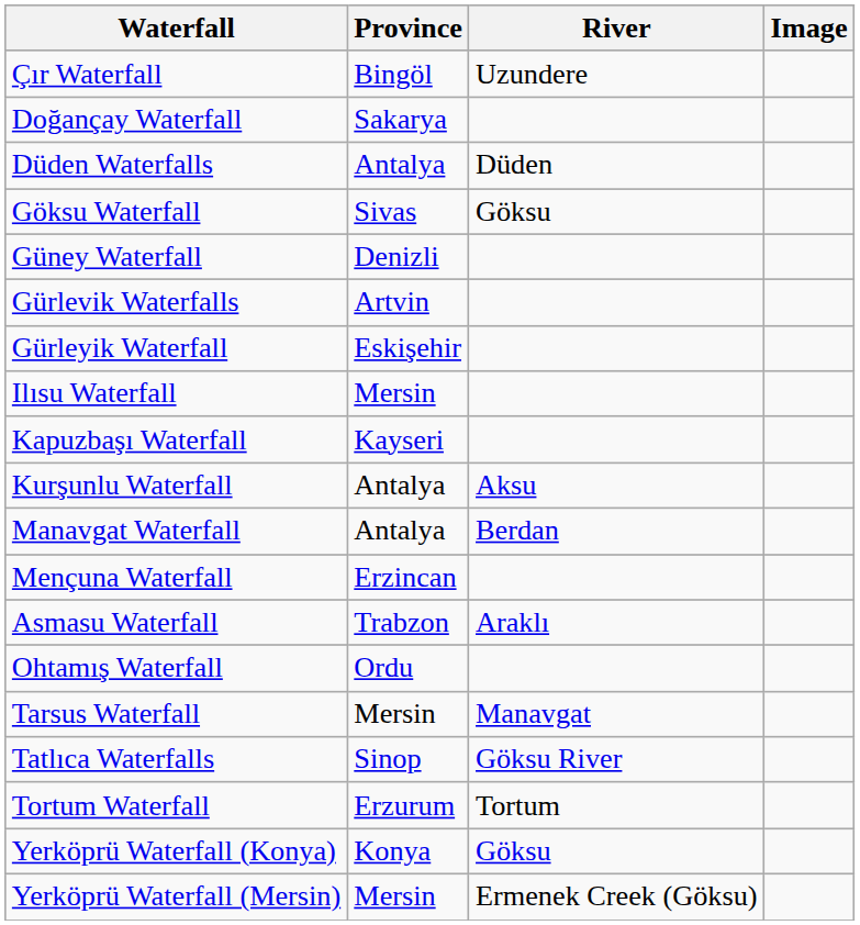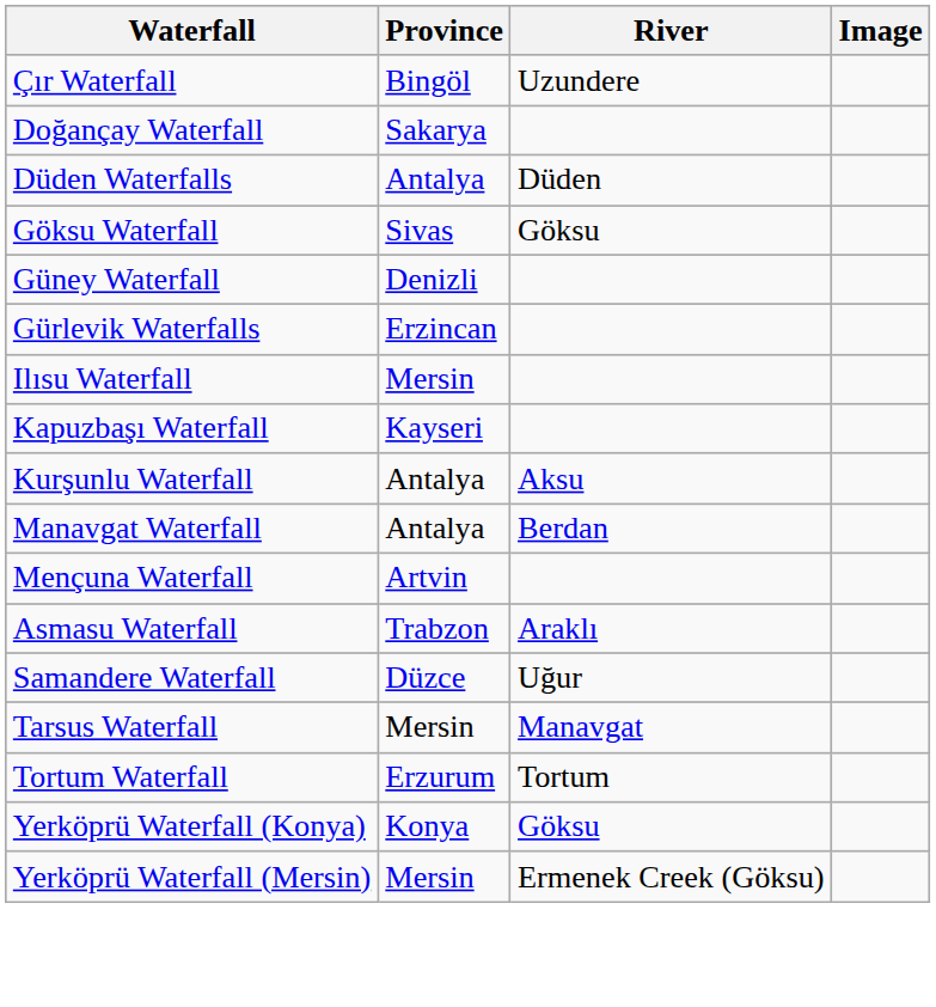 <table class="wikitable sortable">
 <tr>
 <th>Waterfall</th>
 <th>Province</th>
 <th>River</th>
 <th>Image</th>
 </tr>
 <tr>
 <td><a href='#'>Çır Waterfall</a></td>
 <td><a href='#'>Bingöl</a></td>
 <td>Uzundere</td>
 <td></td>
 </tr>
 <tr>
 <td><a href='#'>Doğançay Waterfall</a></td>
 <td><a href='#'>Sakarya</a></td>
 <td></td>
 <td></td>
 </tr>
 <tr>
 <td><a href='#'>Düden Waterfalls</a></td>
 <td><a href='#'>Antalya</a></td>
 <td>Düden</td>
 <td></td>
 </tr>
 <tr>
 <td><a href='#'>Göksu Waterfall</a></td>
 <td><a href='#'>Sivas</a></td>
 <td>Göksu</td>
 <td></td>
 </tr>
 <tr>
 <td><a href='#'>Güney Waterfall</a></td>
 <td><a href='#'>Denizli</a></td>
 <td></td>
 <td></td>
 </tr>
 <tr>
 <td><a href='#'>Gürlevik Waterfalls</a></td>
-<td><a href='#'>Artvin</a></td>
-<td></td>
-<td></td>
-</tr>
-<tr>
-<td><a href='#'>Gürleyik Waterfall</a></td>
-<td><a href='#'>Eskişehir</a></td>
+<td><a href='#'>Erzincan</a></td>
 <td></td>
 <td></td>
 </tr>
 <tr>
 <td><a href='#'>Ilısu Waterfall</a></td>
 <td><a href='#'>Mersin</a></td>
 <td></td>
 <td></td>
 </tr>
 <tr>
 <td><a href='#'>Kapuzbaşı Waterfall</a></td>
 <td><a href='#'>Kayseri</a></td>
 <td></td>
 <td></td>
 </tr>
 <tr>
 <td><a href='#'>Kurşunlu Waterfall</a></td>
 <td>Antalya</td>
 <td><a href='#'>Aksu</a></td>
 <td></td>
 </tr>
 <tr>
 <td><a href='#'>Manavgat Waterfall</a></td>
 <td>Antalya</td>
 <td><a href='#'>Berdan</a></td>
 <td></td>
 </tr>
 <tr>
 <td><a href='#'>Mençuna Waterfall</a></td>
-<td><a href='#'>Erzincan</a></td>
+<td><a href='#'>Artvin</a></td>
 <td></td>
 <td></td>
 </tr>
 <tr>
 <td><a href='#'>Asmasu Waterfall</a></td>
 <td><a href='#'>Trabzon</a></td>
 <td><a href='#'>Araklı</a></td>
 <td></td>
 </tr>
 <tr>
-<td><a href='#'>Ohtamış Waterfall</a></td>
-<td><a href='#'>Ordu</a></td>
-<td></td>
+<td><a href='#'>Samandere Waterfall</a></td>
+<td><a href='#'>Düzce</a></td>
+<td>Uğur</td>
 <td></td>
 </tr>
 <tr>
 <td><a href='#'>Tarsus Waterfall</a></td>
 <td>Mersin</td>
 <td><a href='#'>Manavgat</a></td>
-<td></td>
-</tr>
-<tr>
-<td><a href='#'>Tatlıca Waterfalls</a></td>
-<td><a href='#'>Sinop</a></td>
-<td><a href='#'>Göksu River</a></td>
 <td></td>
 </tr>
 <tr>
 <td><a href='#'>Tortum Waterfall</a></td>
 <td><a href='#'>Erzurum</a></td>
 <td>Tortum</td>
 <td></td>
 </tr>
 <tr>
 <td><a href='#'>Yerköprü Waterfall (Konya)</a></td>
 <td><a href='#'>Konya</a></td>
 <td><a href='#'>Göksu</a></td>
 <td></td>
 </tr>
 <tr>
 <td><a href='#'>Yerköprü Waterfall (Mersin)</a></td>
 <td><a href='#'>Mersin</a></td>
 <td>Ermenek Creek (Göksu)</td>
 <td></td>
 </tr>
 </table>
